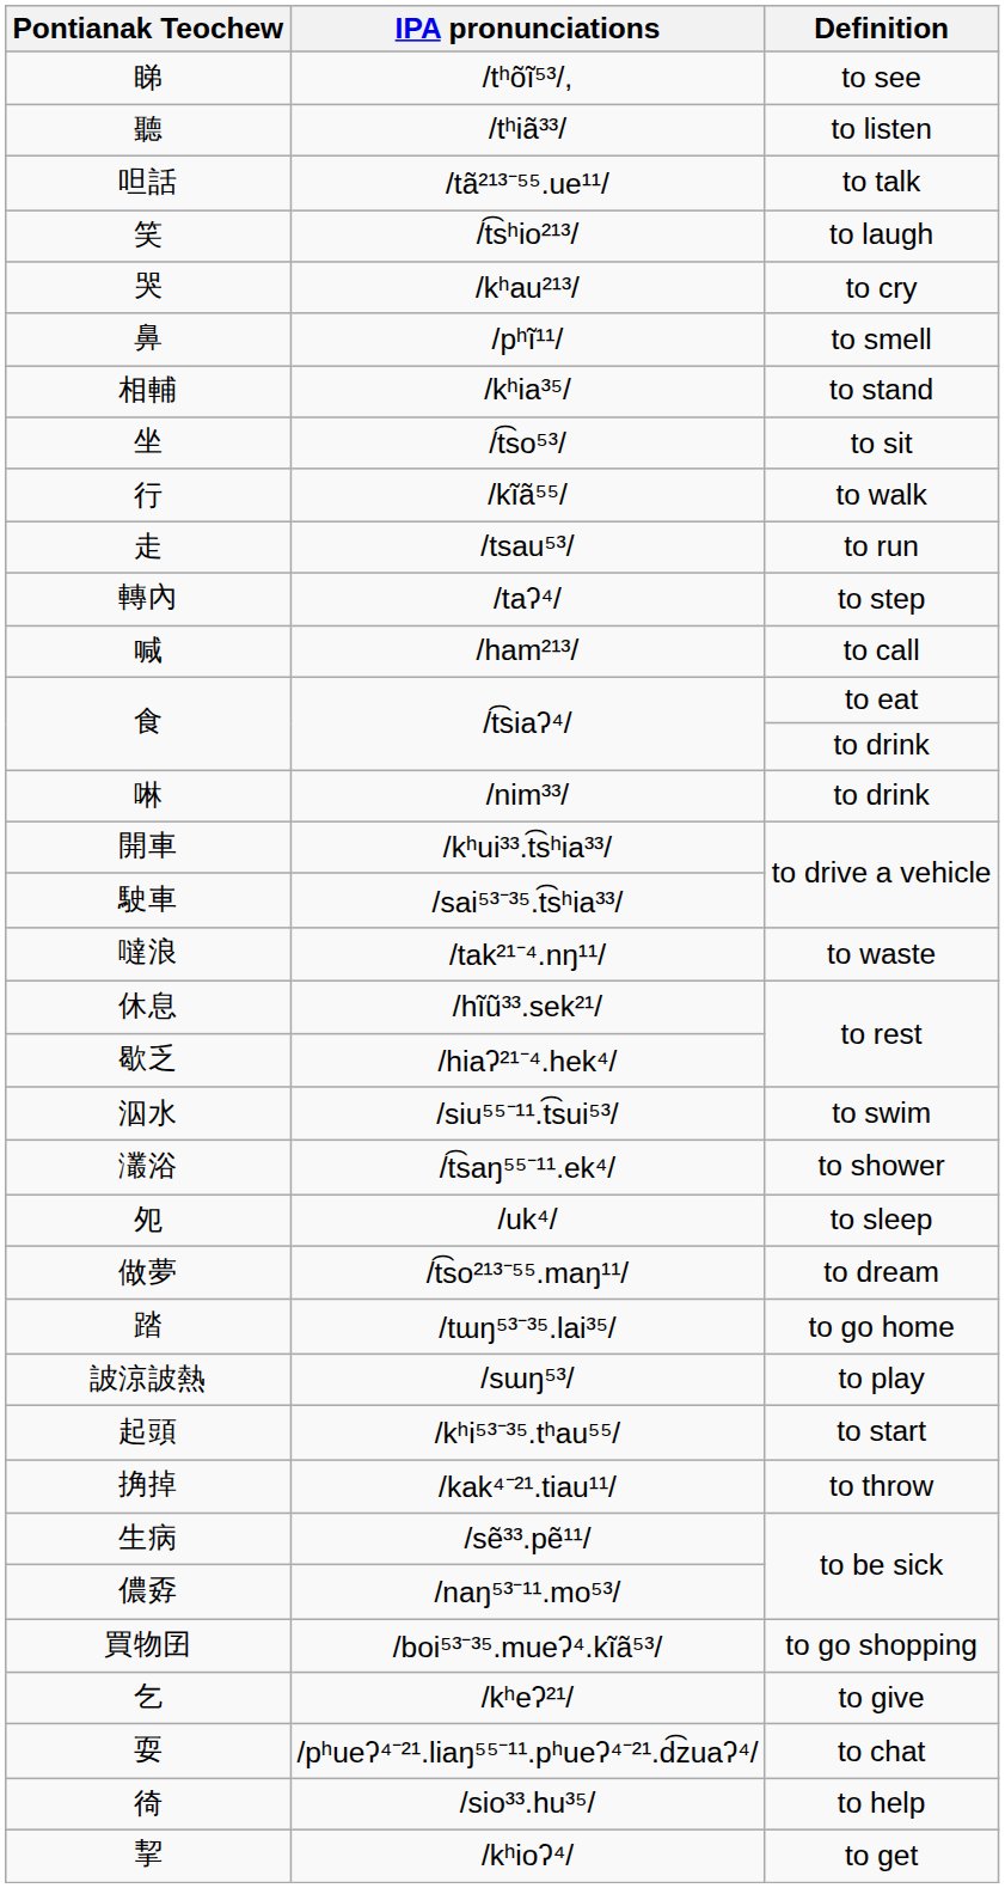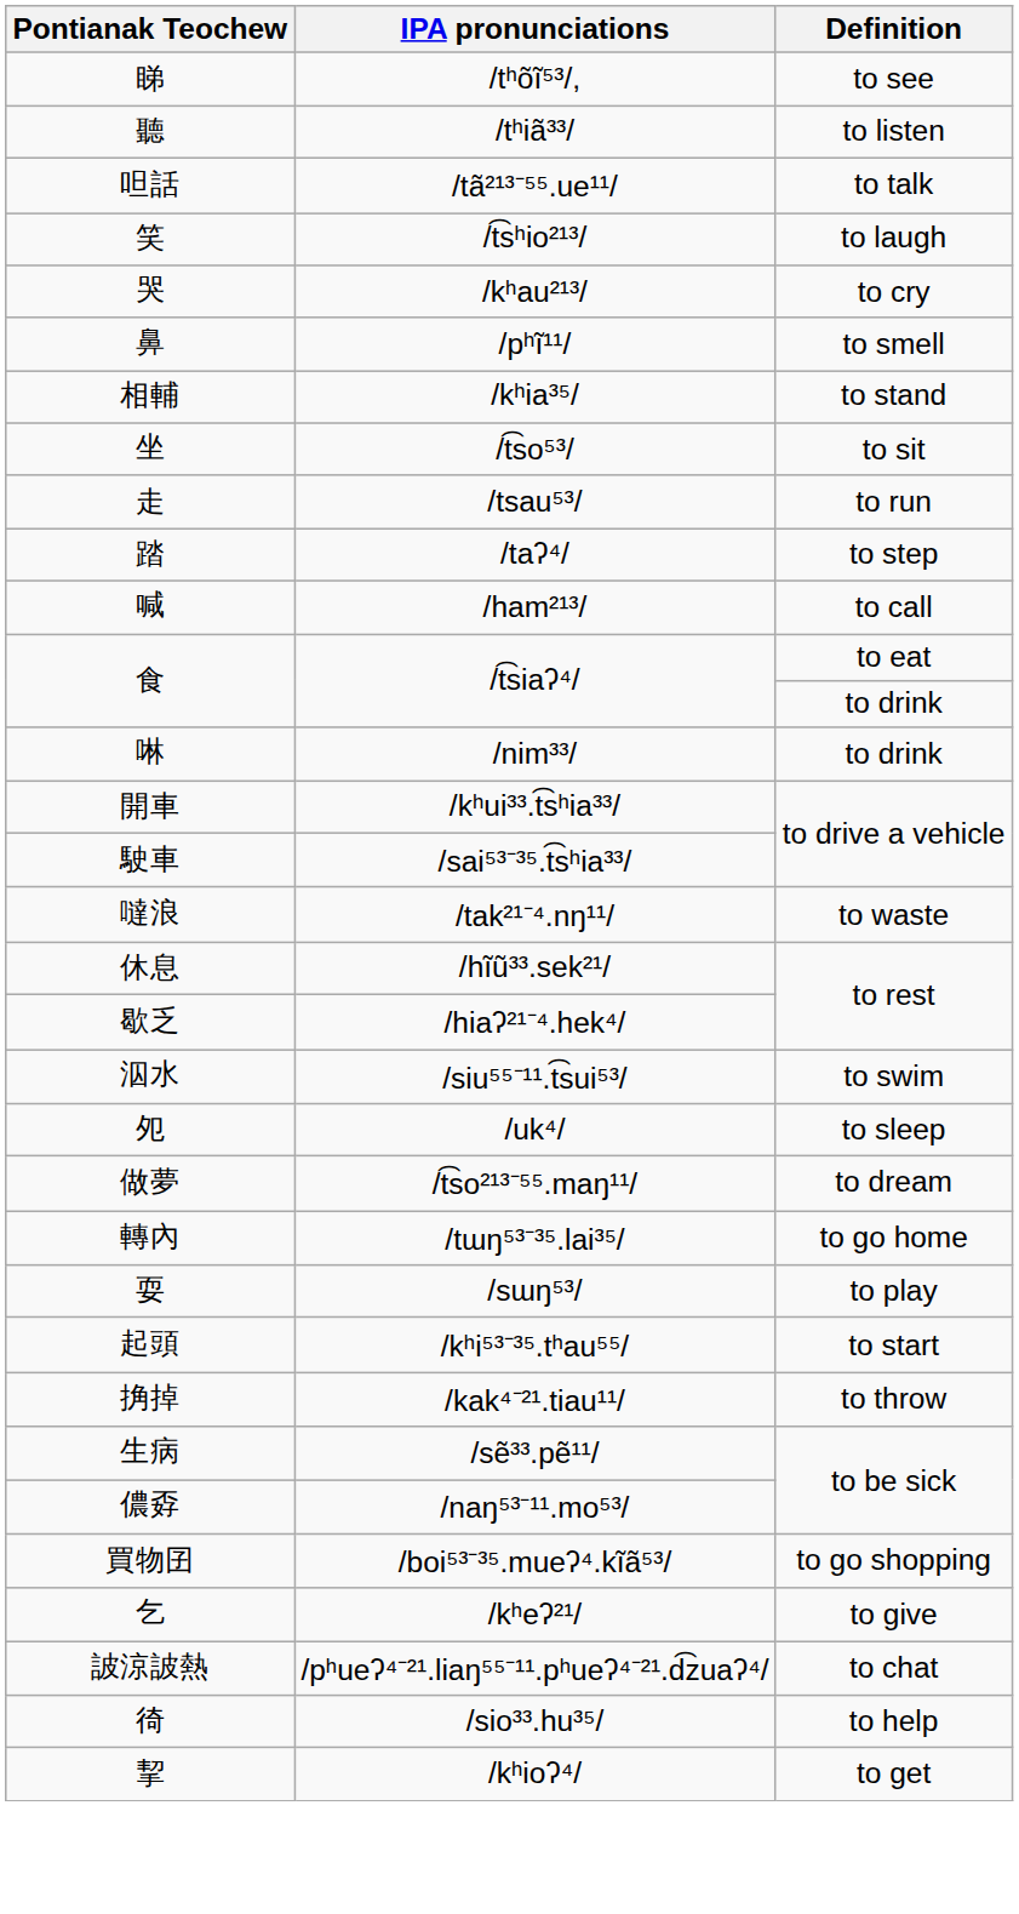 <table class="wikitable">
 <tr>
 <th>Pontianak Teochew</th>
 <th><a href='#'>IPA</a> pronunciations</th>
 <th>Definition</th>
 </tr>
 <tr align="center">
 <td>睇</td>
 <td>/tʰõĩ⁵³/,</td>
 <td>to see</td>
 </tr>
 <tr align="center">
 <td>聽</td>
 <td>/tʰiã³³/</td>
 <td>to listen</td>
 </tr>
 <tr align="center">
 <td>呾話</td>
 <td>/tã²¹³⁻⁵⁵.ue¹¹/</td>
 <td>to talk</td>
 </tr>
 <tr align="center">
 <td>笑</td>
 <td>/t͡sʰio²¹³/</td>
 <td>to laugh</td>
 </tr>
 <tr align="center">
 <td>哭</td>
 <td>/kʰau²¹³/</td>
 <td>to cry</td>
 </tr>
 <tr align="center">
 <td>鼻</td>
 <td>/pʰĩ¹¹/</td>
 <td>to smell</td>
 </tr>
 <tr align="center">
 <td>相輔</td>
 <td>/kʰia³⁵/</td>
 <td>to stand</td>
 </tr>
 <tr align="center">
 <td>坐</td>
 <td>/t͡so⁵³/</td>
 <td>to sit</td>
 </tr>
 <tr align="center">
-<td>行</td>
-<td>/kĩã⁵⁵/</td>
-<td>to walk</td>
-</tr>
-<tr align="center">
 <td>走</td>
 <td>/tsau⁵³/</td>
 <td>to run</td>
 </tr>
 <tr align="center">
-<td>轉內</td>
+<td>踏</td>
 <td>/taʔ⁴/</td>
 <td>to step</td>
 </tr>
 <tr align="center">
 <td>喊</td>
 <td>/ham²¹³/</td>
 <td>to call</td>
 </tr>
 <tr align="center">
 <td rowspan="2">食</td>
 <td rowspan="2">/t͡siaʔ⁴/</td>
 <td>to eat</td>
 </tr>
 <tr align="center">
 <td>to drink</td>
 </tr>
 <tr align="center">
 <td>啉</td>
 <td>/nim³³/</td>
 <td>to drink</td>
 </tr>
 <tr align="center">
 <td>開車</td>
 <td>/kʰui³³.t͡sʰia³³/</td>
 <td rowspan="2">to drive a vehicle</td>
 </tr>
 <tr align="center">
 <td>駛車</td>
 <td>/sai⁵³⁻³⁵.t͡sʰia³³/</td>
 </tr>
 <tr align="center">
 <td>噠浪</td>
 <td>/tak²¹⁻⁴.nŋ¹¹/</td>
 <td>to waste</td>
 </tr>
 <tr align="center">
 <td>休息</td>
 <td>/hĩũ³³.sek²¹/</td>
 <td rowspan="2">to rest</td>
 </tr>
 <tr align="center">
 <td>歇乏</td>
 <td>/hiaʔ²¹⁻⁴.hek⁴/</td>
 </tr>
 <tr align="center">
 <td>泅水</td>
 <td>/siu⁵⁵⁻¹¹.t͡sui⁵³/</td>
 <td>to swim</td>
 </tr>
 <tr align="center">
-<td>灇浴</td>
-<td>/t͡saŋ⁵⁵⁻¹¹.ek⁴/</td>
-<td>to shower</td>
-</tr>
-<tr align="center">
 <td>夗</td>
 <td>/uk⁴/</td>
 <td>to sleep</td>
 </tr>
 <tr align="center">
 <td>做夢</td>
 <td>/t͡so²¹³⁻⁵⁵.maŋ¹¹/</td>
 <td>to dream</td>
 </tr>
 <tr align="center">
-<td>踏</td>
+<td>轉內</td>
 <td>/tɯŋ⁵³⁻³⁵.lai³⁵/</td>
 <td>to go home</td>
 </tr>
 <tr align="center">
-<td>詖涼詖熱</td>
+<td>耍</td>
 <td>/sɯŋ⁵³/</td>
 <td>to play</td>
 </tr>
 <tr align="center">
 <td>起頭</td>
 <td>/kʰi⁵³⁻³⁵.tʰau⁵⁵/</td>
 <td>to start</td>
 </tr>
 <tr align="center">
 <td>捔掉</td>
 <td>/kak⁴⁻²¹.tiau¹¹/</td>
 <td>to throw</td>
 </tr>
 <tr align="center">
 <td>生病</td>
 <td>/sẽ³³.pẽ¹¹/</td>
 <td rowspan="2">to be sick</td>
 </tr>
 <tr align="center">
 <td>儂孬</td>
 <td>/naŋ⁵³⁻¹¹.mo⁵³/</td>
 </tr>
 <tr align="center">
 <td>買物囝</td>
 <td>/boi⁵³⁻³⁵.mueʔ⁴.kĩã⁵³/</td>
 <td>to go shopping</td>
 </tr>
 <tr align="center">
 <td>乞</td>
 <td>/kʰeʔ²¹/</td>
 <td>to give</td>
 </tr>
 <tr align="center">
-<td>耍</td>
+<td>詖涼詖熱</td>
 <td>/pʰueʔ⁴⁻²¹.liaŋ⁵⁵⁻¹¹.pʰueʔ⁴⁻²¹.d͡zuaʔ⁴/</td>
 <td>to chat</td>
 </tr>
 <tr align="center">
 <td>徛</td>
 <td>/sio³³.hu³⁵/</td>
 <td>to help</td>
 </tr>
 <tr align="center">
 <td>挈</td>
 <td>/kʰioʔ⁴/</td>
 <td>to get</td>
 </tr>
 </table>
